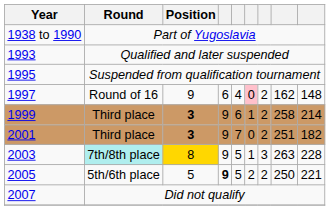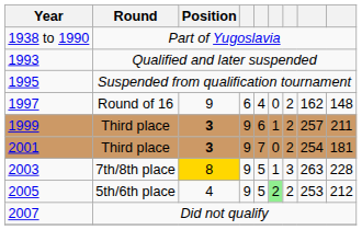 <table class="wikitable" style="text-align: center; font-size:90%;">
 <tr>
 <th>Year</th>
 <th>Round</th>
 <th>Position</th>
 <th></th>
 <th></th>
 <th></th>
 <th></th>
 <th></th>
 <th></th>
 </tr>
 <tr>
 <td style="text-align: left;"><a href='#'>1938</a> to <a href='#'>1990</a></td>
 <td colspan=9><em>Part of <a href='#'>Yugoslavia</a></em></td>
 </tr>
 <tr>
 <td style="text-align: left;"> <a href='#'>1993</a></td>
 <td colspan="8"><em>Qualified and later suspended</em></td>
 </tr>
 <tr>
 <td style="text-align: left;"> <a href='#'>1995</a></td>
 <td colspan="8"><em>Suspended from qualification tournament</em></td>
 </tr>
 <tr>
 <td style="text-align: left;"> <a href='#'>1997</a></td>
 <td>Round of 16</td>
 <td>9</td>
 <td>6</td>
 <td>4</td>
-<td style="background: pink;">0</td>
+<td>0</td>
 <td>2</td>
 <td>162</td>
 <td>148</td>
 </tr>
 <tr style="background:#cc9966;">
 <td style="text-align: left;"> <a href='#'>1999</a></td>
 <td>Third place</td>
 <td><strong>3</strong> </td>
 <td>9</td>
 <td>6</td>
 <td>1</td>
 <td>2</td>
-<td>258</td>
-<td>214</td>
+<td>257</td>
+<td>211</td>
 </tr>
 <tr style="background:#cc9966;">
 <td style="text-align: left;"> <a href='#'>2001</a></td>
 <td>Third place</td>
 <td><strong>3</strong> </td>
 <td>9</td>
 <td>7</td>
 <td>0</td>
 <td>2</td>
-<td>251</td>
-<td>182</td>
+<td>254</td>
+<td>181</td>
 </tr>
 <tr>
 <td style="text-align: left;"> <a href='#'>2003</a></td>
-<td style="background: paleturquoise;">7th/8th place</td>
+<td>7th/8th place</td>
 <td style="background: gold;">8</td>
 <td>9</td>
 <td>5</td>
 <td>1</td>
 <td>3</td>
 <td>263</td>
 <td>228</td>
 </tr>
 <tr>
 <td style="text-align: left;"> <a href='#'>2005</a></td>
 <td>5th/6th place</td>
+<td>4</td>
+<td>9</td>
 <td>5</td>
-<td><strong>9</strong></td>
-<td>5</td>
+<td style="background: lightgreen;">2</td>
 <td>2</td>
-<td>2</td>
-<td>250</td>
-<td>221</td>
+<td>253</td>
+<td>212</td>
 </tr>
 <tr>
 <td style="text-align: left;"> <a href='#'>2007</a></td>
 <td colspan="8"><em>Did not qualify</em></td>
 </tr>
 <tr>
 </tr>
 </table>
